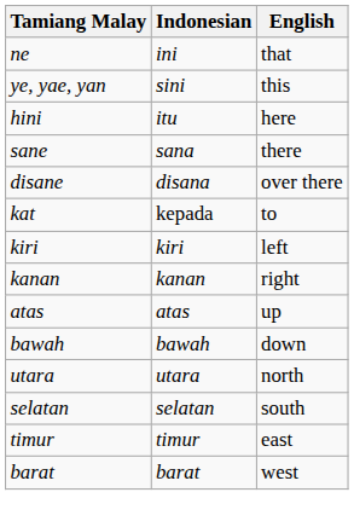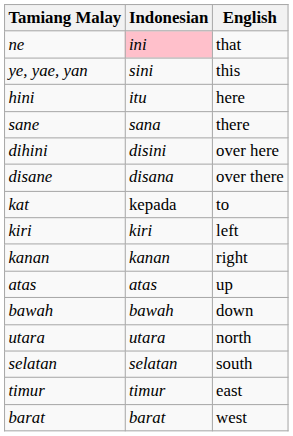 <table class="wikitable">
 <tr>
 <th>Tamiang Malay</th>
 <th>Indonesian</th>
 <th>English</th>
 </tr>
 <tr>
 <td><em>ne</em></td>
-<td><em>ini</em></td>
+<td style="background: pink;"><em>ini</em></td>
 <td>that</td>
 </tr>
 <tr>
 <td><em>ye, yae, yan</em></td>
 <td><em>sini</em></td>
 <td>this</td>
 </tr>
 <tr>
 <td><em>hini</em></td>
 <td><em>itu</em></td>
 <td>here</td>
 </tr>
 <tr>
 <td><em>sane</em></td>
 <td><em>sana</em></td>
 <td>there</td>
+</tr>
+<tr>
+<td><em>dihini</em></td>
+<td><em>disini</em></td>
+<td>over here</td>
 </tr>
 <tr>
 <td><em>disane</em></td>
 <td><em>disana</em></td>
 <td>over there</td>
 </tr>
 <tr>
 <td><em>kat</em></td>
 <td>kepada</td>
 <td>to</td>
 </tr>
 <tr>
 <td><em>kiri</em></td>
 <td><em>kiri</em></td>
 <td>left</td>
 </tr>
 <tr>
 <td><em>kanan</em></td>
 <td><em>kanan</em></td>
 <td>right</td>
 </tr>
 <tr>
 <td><em>atas</em></td>
 <td><em>atas</em></td>
 <td>up</td>
 </tr>
 <tr>
 <td><em>bawah</em></td>
 <td><em>bawah</em></td>
 <td>down</td>
 </tr>
 <tr>
 <td><em>utara</em></td>
 <td><em>utara</em></td>
 <td>north</td>
 </tr>
 <tr>
 <td><em>selatan</em></td>
 <td><em>selatan</em></td>
 <td>south</td>
 </tr>
 <tr>
 <td><em>timur</em></td>
 <td><em>timur</em></td>
 <td>east</td>
 </tr>
 <tr>
 <td><em>barat</em></td>
 <td><em>barat</em></td>
 <td>west</td>
 </tr>
 </table>
